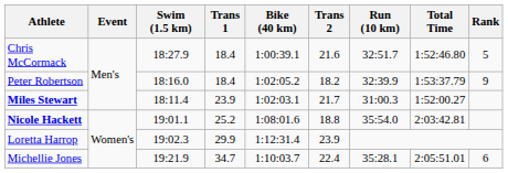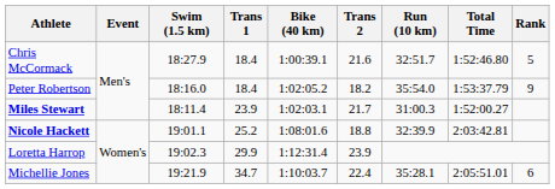 <table class="wikitable" style="font-size:90%">
 <tr>
 <th>Athlete</th>
 <th>Event</th>
 <th>Swim (1.5 km)</th>
 <th>Trans 1</th>
 <th>Bike (40 km)</th>
 <th>Trans 2</th>
 <th>Run (10 km)</th>
 <th>Total Time</th>
 <th>Rank</th>
 </tr>
 <tr align=center>
 <td align=left><a href='#'>Chris McCormack</a></td>
 <td align=left rowspan=3>Men's</td>
 <td>18:27.9</td>
 <td>18.4</td>
 <td>1:00:39.1</td>
 <td>21.6</td>
 <td>32:51.7</td>
 <td>1:52:46.80</td>
 <td>5</td>
 </tr>
 <tr align=center>
 <td align=left><a href='#'>Peter Robertson</a></td>
 <td>18:16.0</td>
 <td>18.4</td>
 <td>1:02:05.2</td>
 <td>18.2</td>
-<td>32:39.9</td>
+<td>35:54.0</td>
 <td>1:53:37.79</td>
 <td>9</td>
 </tr>
 <tr align=center>
 <td align=left><strong><a href='#'>Miles Stewart</a></strong></td>
 <td>18:11.4</td>
 <td>23.9</td>
 <td>1:02:03.1</td>
 <td>21.7</td>
 <td>31:00.3</td>
 <td>1:52:00.27</td>
 <td></td>
 </tr>
 <tr align=center>
 <td align=left><strong><a href='#'>Nicole Hackett</a></strong></td>
 <td rowspan=3>Women's</td>
 <td>19:01.1</td>
 <td>25.2</td>
 <td>1:08:01.6</td>
 <td>18.8</td>
-<td>35:54.0</td>
+<td>32:39.9</td>
 <td>2:03:42.81</td>
 <td></td>
 </tr>
 <tr align=center>
 <td align=left><a href='#'>Loretta Harrop</a></td>
 <td>19:02.3</td>
 <td>29.9</td>
 <td>1:12:31.4</td>
 <td>23.9</td>
 <td colspan=3></td>
 </tr>
 <tr align=center>
 <td align=left><a href='#'>Michellie Jones</a></td>
 <td>19:21.9</td>
 <td>34.7</td>
 <td>1:10:03.7</td>
 <td>22.4</td>
 <td>35:28.1</td>
 <td>2:05:51.01</td>
 <td>6</td>
 </tr>
 </table>
